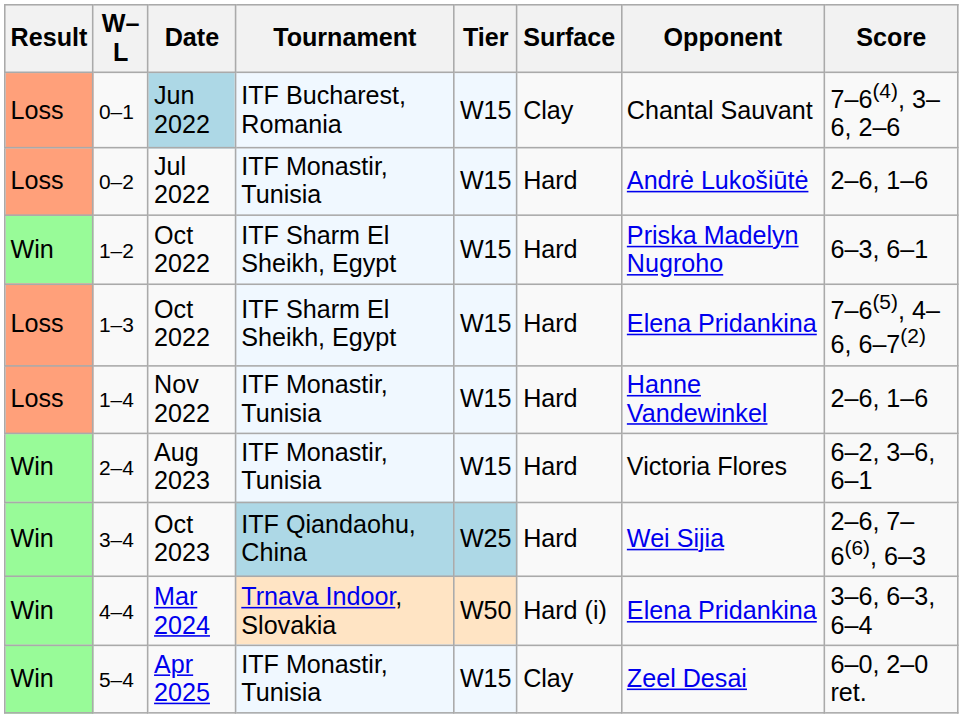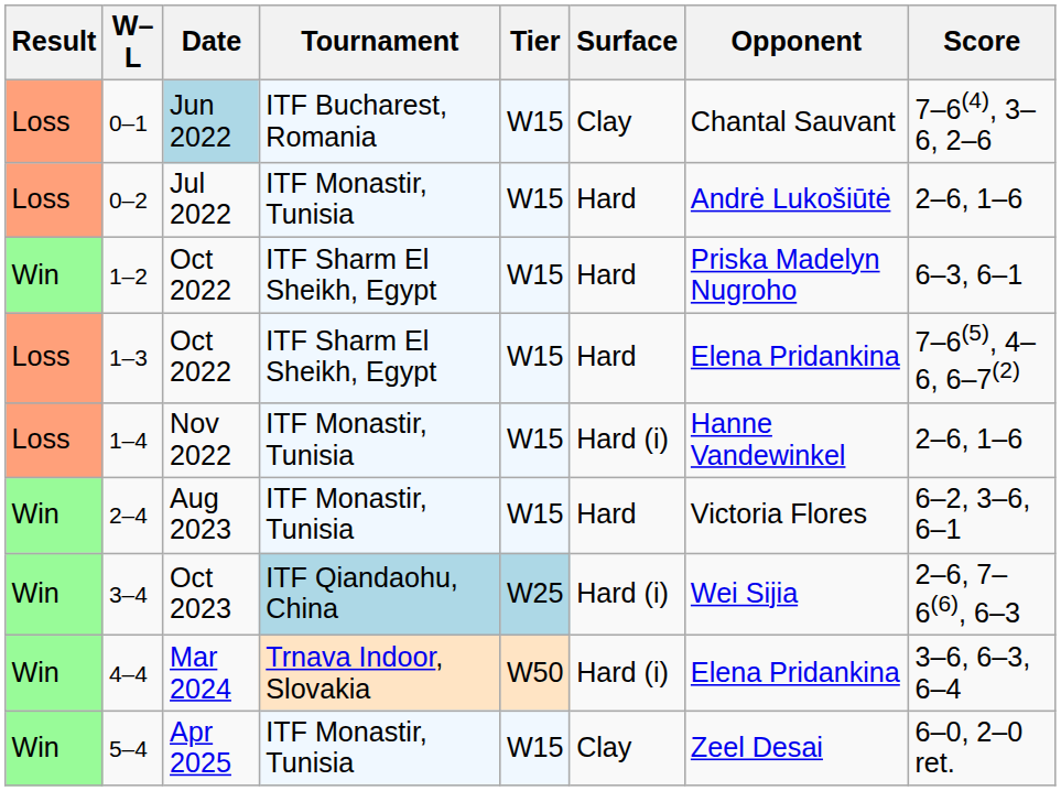 <table class="sortable wikitable">
 <tr>
 <th>Result</th>
 <th class="unsortable">W–L</th>
 <th>Date</th>
 <th>Tournament</th>
 <th>Tier</th>
 <th>Surface</th>
 <th>Opponent</th>
 <th class="unsortable">Score</th>
 </tr>
 <tr>
 <td bgcolor=ffa07a>Loss</td>
 <td><small>0–1</small></td>
 <td style="background: lightblue;">Jun 2022</td>
 <td style="background:#f0f8ff;">ITF Bucharest, Romania</td>
 <td style="background:#f0f8ff;">W15</td>
 <td>Clay</td>
 <td> Chantal Sauvant</td>
 <td>7–6<sup>(4)</sup>, 3–6, 2–6</td>
 </tr>
 <tr>
 <td bgcolor=ffa07a>Loss</td>
 <td><small>0–2</small></td>
 <td>Jul 2022</td>
 <td style="background:#f0f8ff;">ITF Monastir, Tunisia</td>
 <td style="background:#f0f8ff;">W15</td>
 <td>Hard</td>
 <td> <a href='#'>Andrė Lukošiūtė</a></td>
 <td>2–6, 1–6</td>
 </tr>
 <tr>
 <td bgcolor=98FB98>Win</td>
 <td><small>1–2</small></td>
 <td>Oct 2022</td>
 <td style="background:#f0f8ff;">ITF Sharm El Sheikh, Egypt</td>
 <td style="background:#f0f8ff;">W15</td>
 <td>Hard</td>
 <td> <a href='#'>Priska Madelyn Nugroho</a></td>
 <td>6–3, 6–1</td>
 </tr>
 <tr>
 <td bgcolor=ffa07a>Loss</td>
 <td><small>1–3</small></td>
 <td>Oct 2022</td>
 <td style="background:#f0f8ff;">ITF Sharm El Sheikh, Egypt</td>
 <td style="background:#f0f8ff;">W15</td>
 <td>Hard</td>
 <td> <a href='#'>Elena Pridankina</a></td>
 <td>7–6<sup>(5)</sup>, 4–6, 6–7<sup>(2)</sup></td>
 </tr>
 <tr>
 <td bgcolor=ffa07a>Loss</td>
 <td><small>1–4</small></td>
 <td>Nov 2022</td>
 <td style="background:#f0f8ff;">ITF Monastir, Tunisia</td>
 <td style="background:#f0f8ff;">W15</td>
-<td>Hard</td>
+<td>Hard (i)</td>
 <td> <a href='#'>Hanne Vandewinkel</a></td>
 <td>2–6, 1–6</td>
 </tr>
 <tr>
 <td bgcolor=98FB98>Win</td>
 <td><small>2–4</small></td>
 <td>Aug 2023</td>
 <td style="background:#f0f8ff;">ITF Monastir, Tunisia</td>
 <td style="background:#f0f8ff;">W15</td>
 <td>Hard</td>
 <td> Victoria Flores</td>
 <td>6–2, 3–6, 6–1</td>
 </tr>
 <tr>
 <td bgcolor=98FB98>Win</td>
 <td><small>3–4</small></td>
 <td>Oct 2023</td>
 <td style="background:lightblue;">ITF Qiandaohu, China</td>
 <td style="background:lightblue;">W25</td>
-<td>Hard</td>
+<td>Hard (i)</td>
 <td> <a href='#'>Wei Sijia</a></td>
 <td>2–6, 7–6<sup>(6)</sup>, 6–3</td>
 </tr>
 <tr>
 <td bgcolor=98FB98>Win</td>
 <td><small>4–4</small></td>
 <td><a href='#'>Mar 2024</a></td>
 <td style="background:#ffe4c4;"><a href='#'>Trnava Indoor</a>, Slovakia</td>
 <td style="background:#ffe4c4;">W50</td>
 <td>Hard (i)</td>
 <td> <a href='#'>Elena Pridankina</a></td>
 <td>3–6, 6–3, 6–4</td>
 </tr>
 <tr>
 <td bgcolor=98FB98>Win</td>
 <td><small>5–4</small></td>
 <td><a href='#'>Apr 2025</a></td>
 <td style="background:#f0f8ff;">ITF Monastir, Tunisia</td>
 <td style="background:#f0f8ff;">W15</td>
 <td>Clay</td>
 <td> <a href='#'>Zeel Desai</a></td>
 <td>6–0, 2–0 ret.</td>
 </tr>
 </table>
